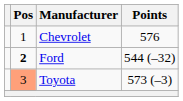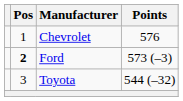 <table class="wikitable" style="font-size: 95%;">
 <tr>
 <th></th>
 <th>Pos</th>
 <th>Manufacturer</th>
 <th>Points</th>
 </tr>
 <tr>
 <td align="left"></td>
 <td style="text-align:center;">1</td>
 <td><a href='#'>Chevrolet</a></td>
 <td style="text-align:center;">576</td>
 </tr>
 <tr>
 <td align="left"></td>
 <td style="text-align:center;"><strong>2</strong></td>
 <td><a href='#'>Ford</a></td>
-<td style="text-align:center;">544 (–32)</td>
+<td style="text-align:center;">573 (–3)</td>
 </tr>
 <tr>
 <td align="left"></td>
-<td style="background: lightsalmon; text-align:center;">3</td>
+<td style="text-align:center;">3</td>
 <td><a href='#'>Toyota</a></td>
-<td style="text-align:center;">573 (–3)</td>
+<td style="text-align:center;">544 (–32)</td>
 </tr>
 <tr class="sortbottom">
 <th colspan="9"></th>
 </tr>
 </table>
